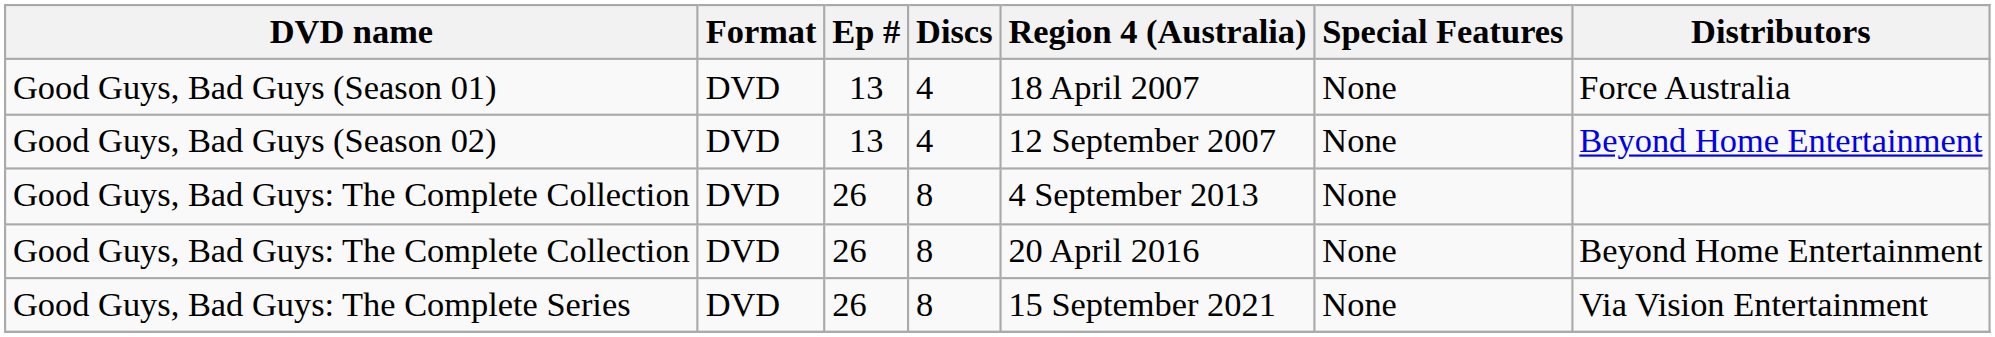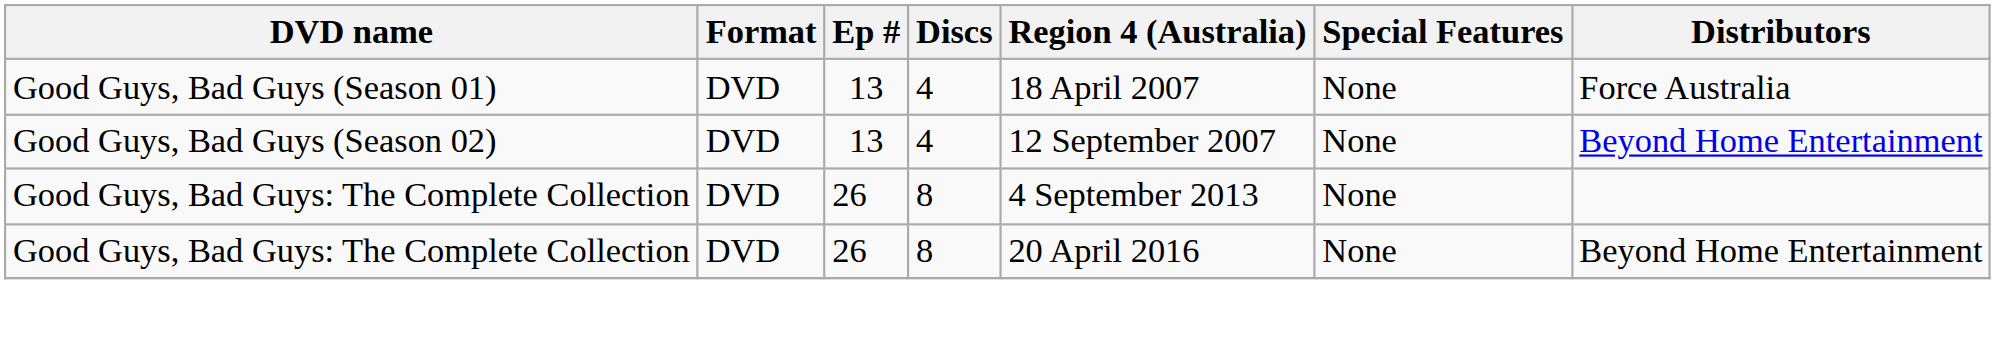 <table class="wikitable">
 <tr>
 <th>DVD name</th>
 <th>Format</th>
 <th>Ep #</th>
 <th>Discs</th>
 <th>Region 4 (Australia)</th>
 <th>Special Features</th>
 <th>Distributors</th>
 </tr>
 <tr>
 <td>Good Guys, Bad Guys (Season 01)</td>
 <td>DVD</td>
 <td style="text-align:center;">13</td>
 <td>4</td>
 <td>18 April 2007</td>
 <td>None</td>
 <td>Force Australia</td>
 </tr>
 <tr>
 <td>Good Guys, Bad Guys (Season 02)</td>
 <td>DVD</td>
 <td style="text-align:center;">13</td>
 <td>4</td>
 <td>12 September 2007</td>
 <td>None</td>
 <td><a href='#'>Beyond Home Entertainment</a></td>
 </tr>
 <tr>
 <td>Good Guys, Bad Guys: The Complete Collection</td>
 <td>DVD</td>
 <td>26</td>
 <td>8</td>
 <td>4 September 2013</td>
 <td>None</td>
 <td></td>
 </tr>
 <tr>
 <td>Good Guys, Bad Guys: The Complete Collection</td>
 <td>DVD</td>
 <td>26</td>
 <td>8</td>
 <td>20 April 2016</td>
 <td>None</td>
 <td>Beyond Home Entertainment</td>
 </tr>
 <tr>
-<td>Good Guys, Bad Guys: The Complete Series</td>
-<td>DVD</td>
-<td>26</td>
-<td>8</td>
-<td>15 September 2021</td>
-<td>None</td>
-<td>Via Vision Entertainment</td>
-</tr>
-<tr>
 </tr>
 </table>
